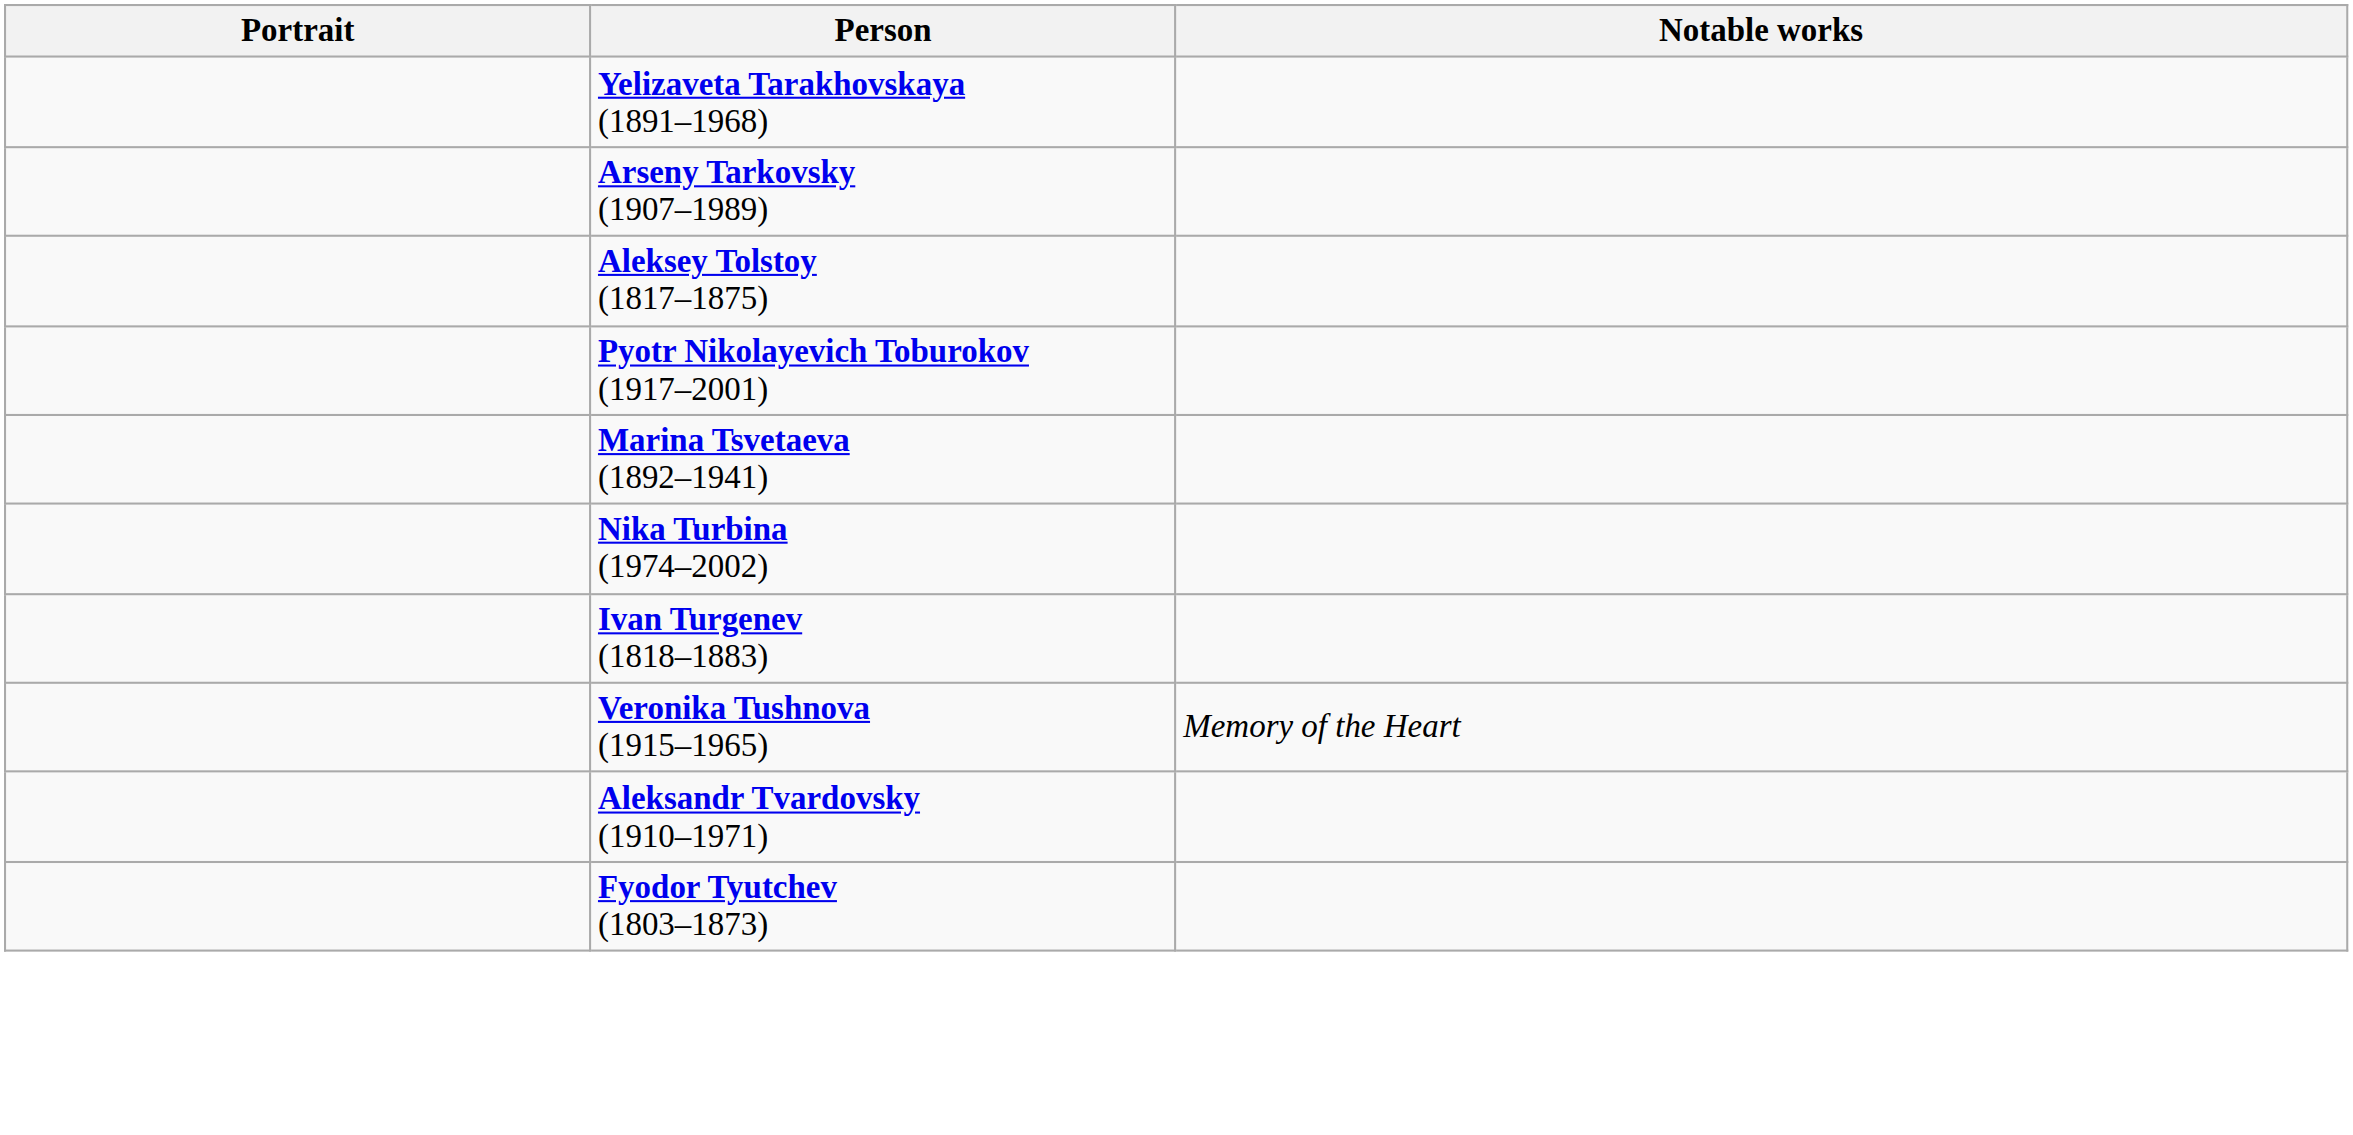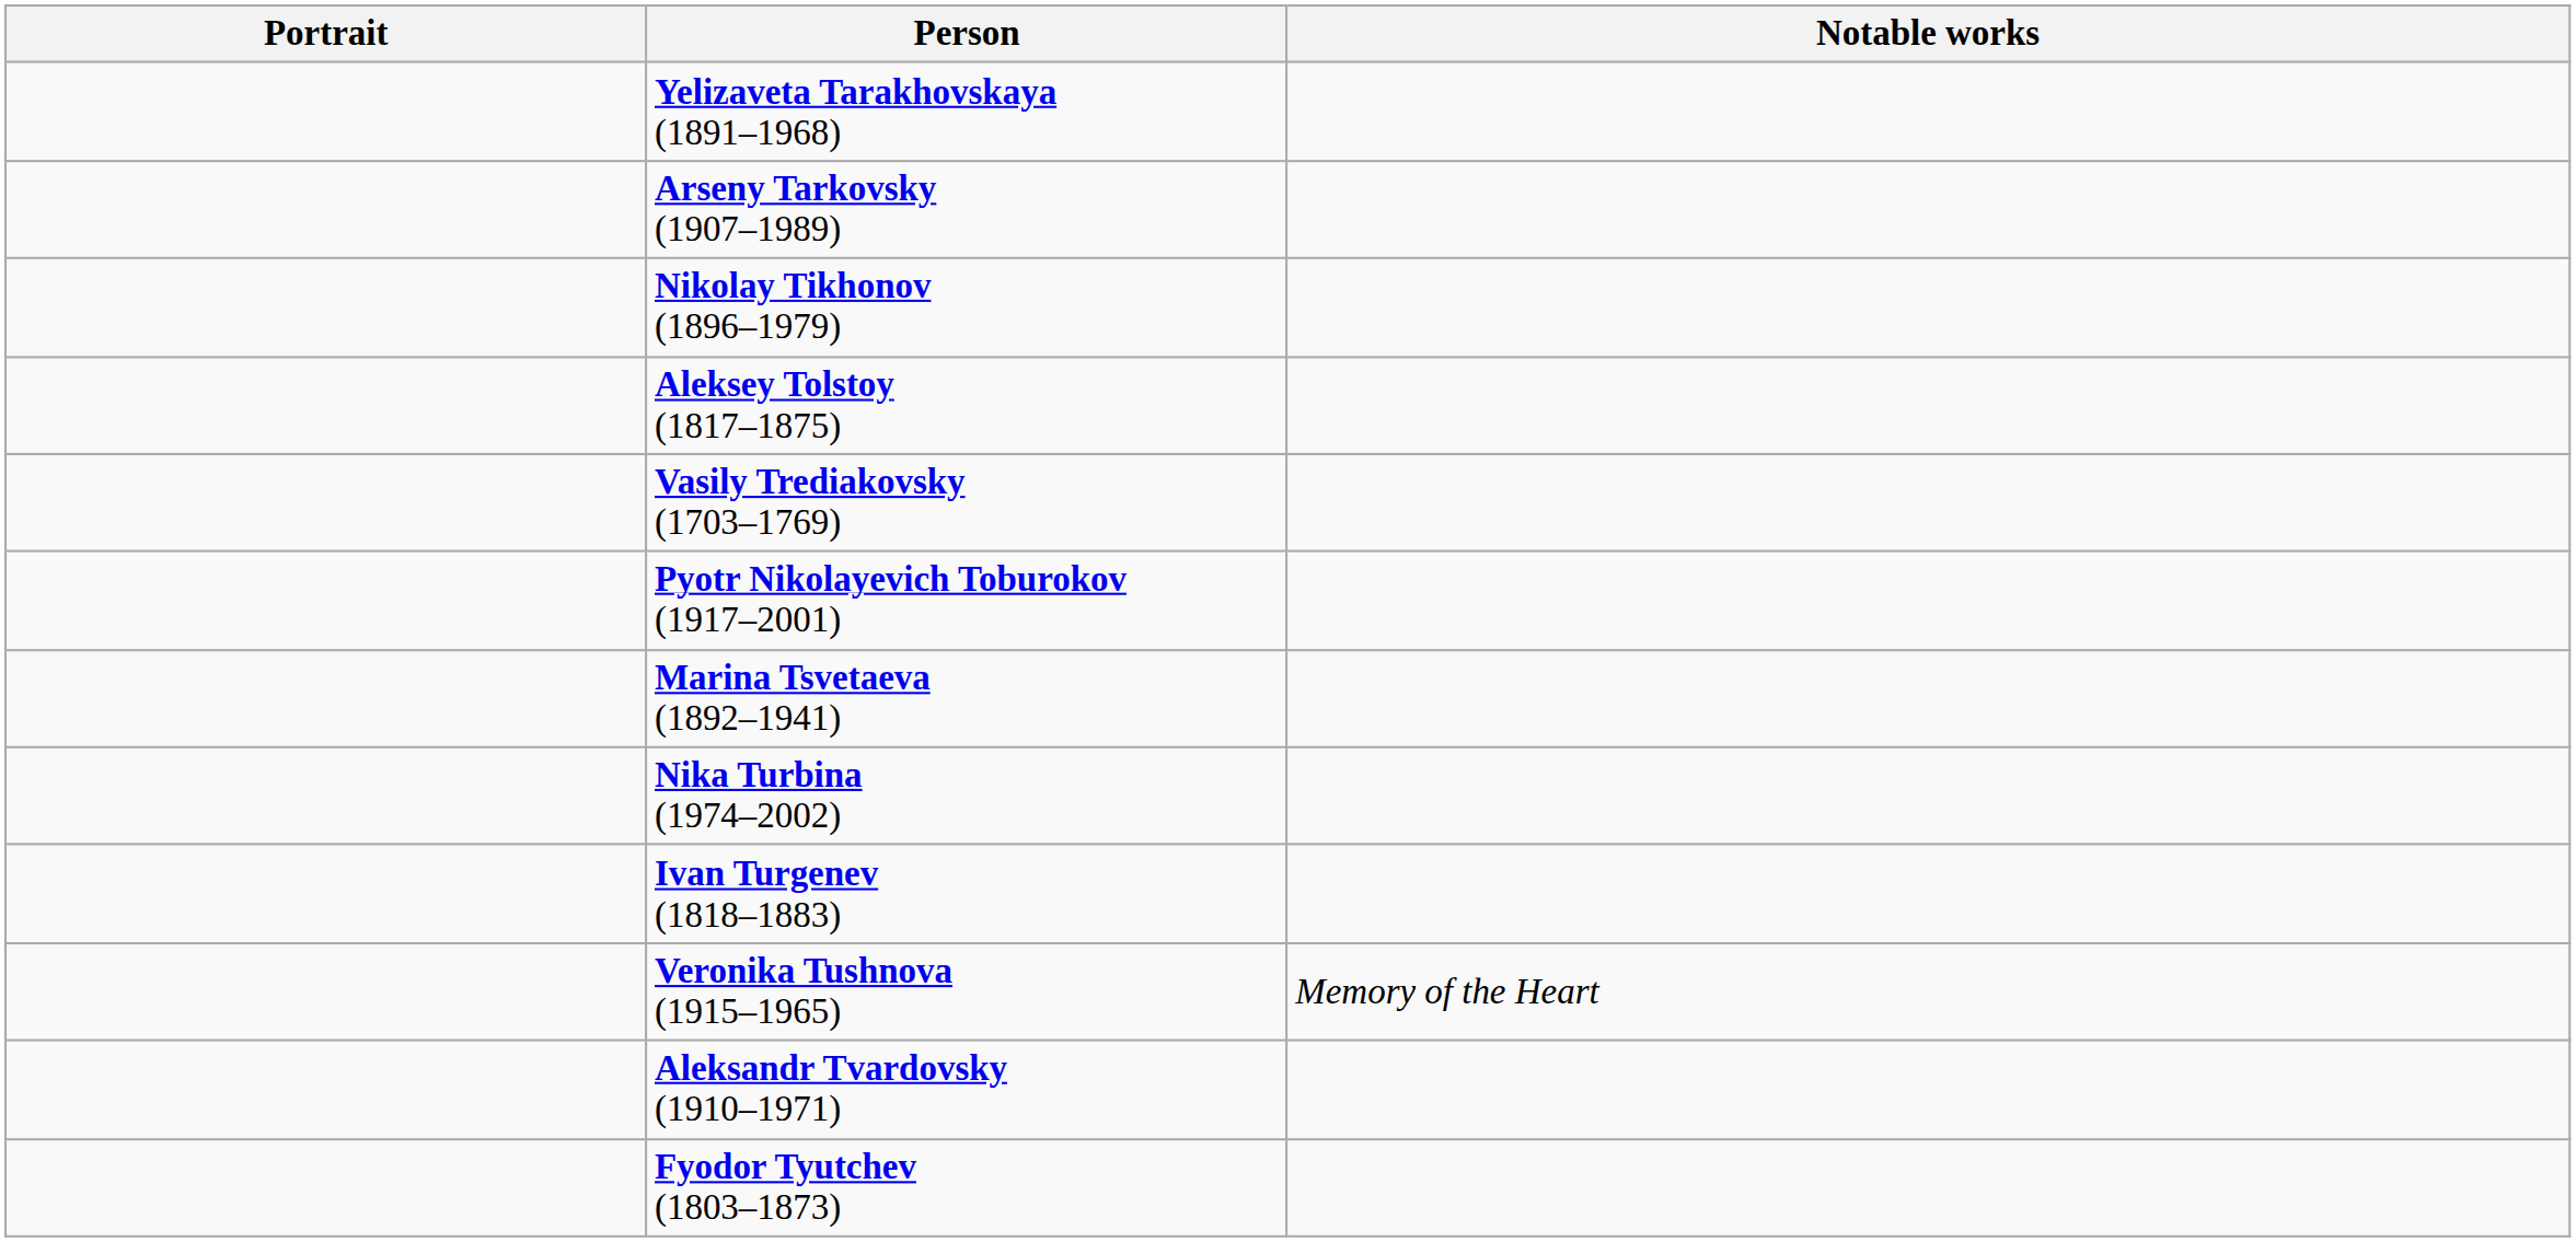 <table class="wikitable" style="width:90%;">
 <tr>
 <th style="width:25%;">Portrait</th>
 <th style="width:25%;">Person</th>
 <th style="width:50%;">Notable works</th>
 </tr>
 <tr>
 <td align=center></td>
 <td><strong><a href='#'>Yelizaveta Tarakhovskaya</a></strong><br> (1891–1968)</td>
 <td></td>
 </tr>
 <tr>
 <td align=center></td>
 <td><strong><a href='#'>Arseny Tarkovsky</a></strong><br> (1907–1989)</td>
 <td></td>
 </tr>
 <tr>
 <td align=center></td>
+<td><strong><a href='#'>Nikolay Tikhonov</a></strong> <br>(1896–1979)</td>
+<td></td>
+</tr>
+<tr>
+<td align=center></td>
 <td><strong><a href='#'>Aleksey Tolstoy</a></strong> <br>(1817–1875)</td>
+<td></td>
+</tr>
+<tr>
+<td align=center></td>
+<td><strong><a href='#'>Vasily Trediakovsky</a></strong> <br>(1703–1769)</td>
 <td></td>
 </tr>
 <tr>
 <td></td>
 <td><strong><a href='#'>Pyotr Nikolayevich Toburokov</a></strong> <br>(1917–2001)</td>
 <td></td>
 </tr>
 <tr>
 <td align=center></td>
 <td><strong><a href='#'>Marina Tsvetaeva</a></strong> <br>(1892–1941)</td>
 <td></td>
 </tr>
 <tr>
 <td align=center></td>
 <td><strong><a href='#'>Nika Turbina</a></strong><br>(1974–2002)</td>
 <td></td>
 </tr>
 <tr>
 <td align=center></td>
 <td><strong><a href='#'>Ivan Turgenev</a></strong> <br>(1818–1883)</td>
 <td></td>
 </tr>
 <tr>
 <td align=center></td>
 <td><strong><a href='#'>Veronika Tushnova</a></strong> <br>(1915–1965)</td>
 <td><em>Memory of the Heart</em></td>
 </tr>
 <tr>
 <td align=center></td>
 <td><strong><a href='#'>Aleksandr Tvardovsky</a></strong><br> (1910–1971)</td>
 <td></td>
 </tr>
 <tr>
 <td align=center></td>
 <td><strong><a href='#'>Fyodor Tyutchev</a></strong> <br>(1803–1873)</td>
 <td></td>
 </tr>
 </table>
